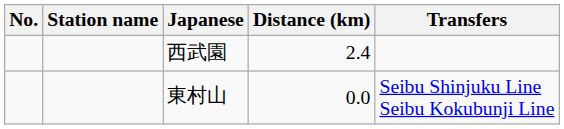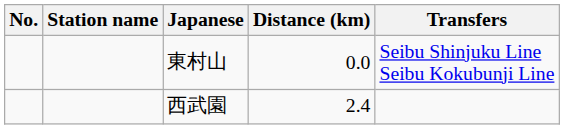 <table class="wikitable">
 <tr>
 <th>No.</th>
 <th>Station name</th>
 <th>Japanese</th>
 <th>Distance (km)</th>
 <th>Transfers</th>
 </tr>
 <tr>
 <td></td>
 <td></td>
+<td>東村山</td>
+<td align= right>0.0</td>
+<td> <a href='#'>Seibu Shinjuku Line</a> <br> <a href='#'>Seibu Kokubunji Line</a></td>
+</tr>
+<tr>
+<td></td>
+<td></td>
 <td>西武園</td>
 <td align= right>2.4</td>
 <td></td>
 </tr>
-<tr>
-<td></td>
-<td></td>
-<td>東村山</td>
-<td align= right>0.0</td>
-<td> <a href='#'>Seibu Shinjuku Line</a> <br> <a href='#'>Seibu Kokubunji Line</a></td>
-</tr>
 </table>
